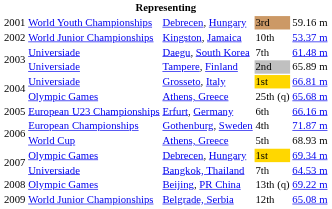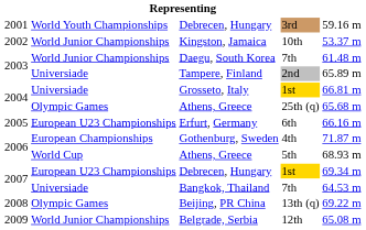 <table>
 <tr>
 <th colspan="6">Representing </th>
 </tr>
 <tr>
 <td>2001</td>
 <td><a href='#'>World Youth Championships</a></td>
 <td><a href='#'>Debrecen</a>, <a href='#'>Hungary</a></td>
 <td bgcolor="cc9966">3rd</td>
 <td>59.16 m</td>
 </tr>
 <tr>
 <td>2002</td>
 <td><a href='#'>World Junior Championships</a></td>
 <td><a href='#'>Kingston</a>, <a href='#'>Jamaica</a></td>
 <td>10th</td>
 <td><a href='#'>53.37 m</a></td>
 </tr>
 <tr>
 <td rowspan=2>2003</td>
-<td><a href='#'>Universiade</a></td>
+<td><a href='#'>World Junior Championships</a></td>
 <td><a href='#'>Daegu</a>, <a href='#'>South Korea</a></td>
 <td>7th</td>
 <td><a href='#'>61.48 m</a></td>
 </tr>
 <tr>
 <td><a href='#'>Universiade</a></td>
 <td><a href='#'>Tampere</a>, <a href='#'>Finland</a></td>
 <td bgcolor="silver">2nd</td>
 <td>65.89 m</td>
 </tr>
 <tr>
 <td rowspan=2>2004</td>
 <td><a href='#'>Universiade</a></td>
 <td><a href='#'>Grosseto</a>, <a href='#'>Italy</a></td>
 <td bgcolor="gold">1st</td>
 <td><a href='#'>66.81 m</a></td>
 </tr>
 <tr>
 <td><a href='#'>Olympic Games</a></td>
 <td><a href='#'>Athens, Greece</a></td>
 <td>25th (q)</td>
 <td><a href='#'>65.68 m</a></td>
 </tr>
 <tr>
 <td>2005</td>
 <td><a href='#'>European U23 Championships</a></td>
 <td><a href='#'>Erfurt</a>, <a href='#'>Germany</a></td>
 <td>6th</td>
 <td><a href='#'>66.16 m</a></td>
 </tr>
 <tr>
 <td rowspan=2>2006</td>
 <td><a href='#'>European Championships</a></td>
 <td><a href='#'>Gothenburg</a>, <a href='#'>Sweden</a></td>
 <td>4th</td>
 <td><a href='#'>71.87 m</a></td>
 </tr>
 <tr>
 <td><a href='#'>World Cup</a></td>
 <td><a href='#'>Athens, Greece</a></td>
 <td>5th</td>
 <td>68.93 m</td>
 </tr>
 <tr>
 <td rowspan=2>2007</td>
-<td><a href='#'>Olympic Games</a></td>
+<td><a href='#'>European U23 Championships</a></td>
 <td><a href='#'>Debrecen</a>, <a href='#'>Hungary</a></td>
 <td bgcolor="gold">1st</td>
 <td><a href='#'>69.34 m</a></td>
 </tr>
 <tr>
 <td><a href='#'>Universiade</a></td>
 <td><a href='#'>Bangkok, Thailand</a></td>
 <td>7th</td>
 <td><a href='#'>64.53 m</a></td>
 </tr>
 <tr>
 <td>2008</td>
 <td><a href='#'>Olympic Games</a></td>
 <td><a href='#'>Beijing</a>, <a href='#'>PR China</a></td>
 <td>13th (q)</td>
 <td><a href='#'>69.22 m</a></td>
 </tr>
 <tr>
 <td>2009</td>
 <td><a href='#'>World Junior Championships</a></td>
 <td><a href='#'>Belgrade, Serbia</a></td>
 <td>12th</td>
 <td><a href='#'>65.08 m</a></td>
 </tr>
 </table>
